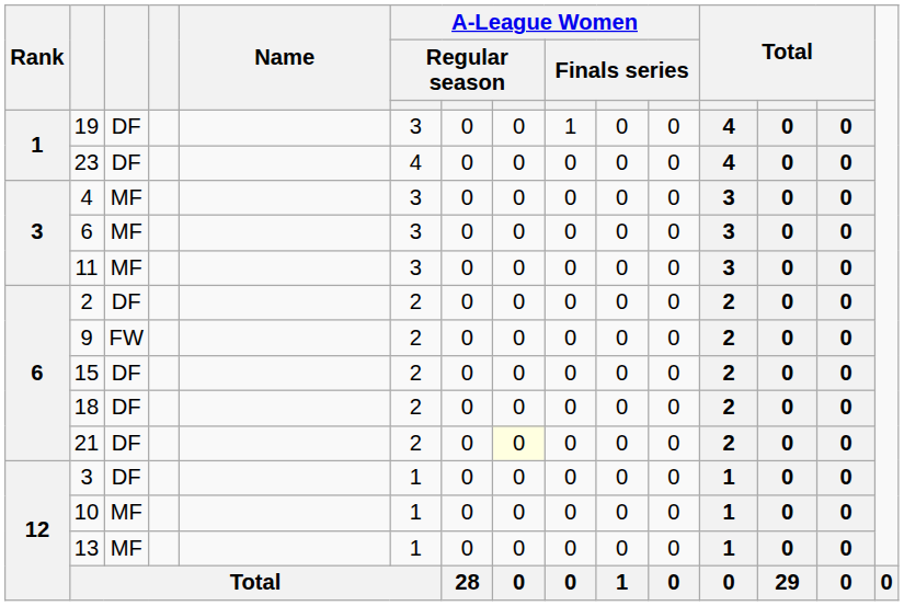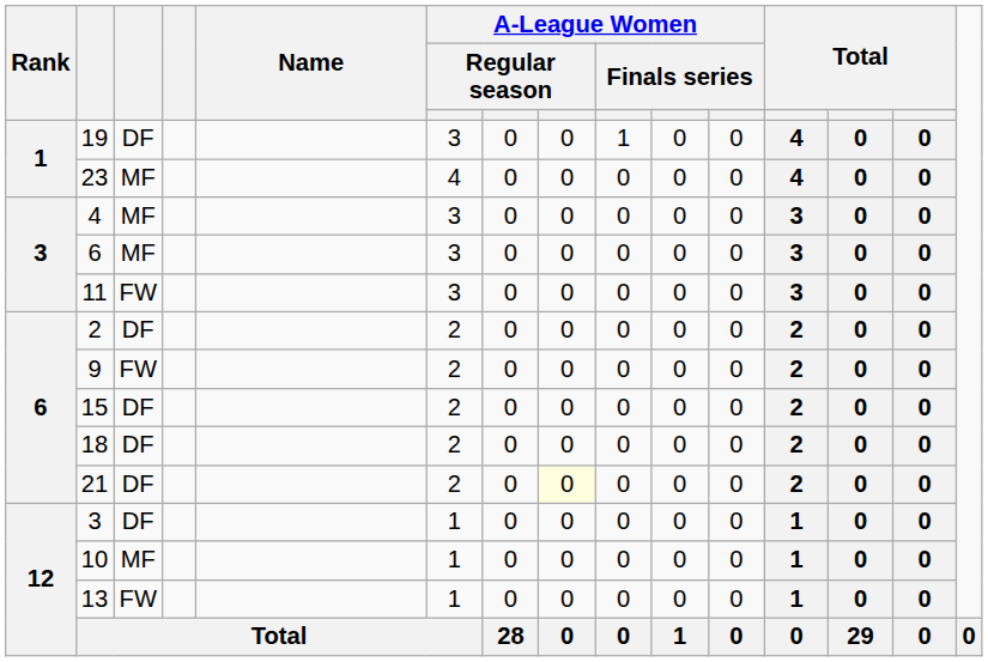 <table class="wikitable sortable" style="text-align:center;">
 <tr>
 <th rowspan="3" width="15">Rank</th>
 <th rowspan="3" width="15"></th>
 <th rowspan="3" width="15"></th>
 <th rowspan="3" width="15"></th>
 <th rowspan="3" width="145">Name</th>
 <th colspan="6" width="120"><a href='#'>A-League Women</a></th>
 <th colspan="3" rowspan="2" width="120">Total</th>
 </tr>
 <tr>
 <th colspan="3">Regular season</th>
 <th colspan="3">Finals series</th>
 </tr>
 <tr>
 <th style="width:30px"></th>
 <th style="width:30px"></th>
 <th style="width:30px"></th>
 <th style="width:30px"></th>
 <th style="width:30px"></th>
 <th style="width:30px"></th>
 <th style="width:30px"></th>
 <th style="width:30px"></th>
 <th style="width:30px"></th>
 </tr>
 <tr>
 <th rowspan="2">1</th>
 <td>19</td>
 <td>DF</td>
 <td></td>
 <td align="left"><br></td>
 <td>3</td>
 <td>0</td>
 <td>0<br></td>
 <td>1</td>
 <td>0</td>
 <td>0<br></td>
 <th>4</th>
 <th>0</th>
 <th>0</th>
 </tr>
 <tr>
 <td>23</td>
-<td>DF</td>
+<td>MF</td>
 <td></td>
 <td align="left"><br></td>
 <td>4</td>
 <td>0</td>
 <td>0<br></td>
 <td>0</td>
 <td>0</td>
 <td>0<br></td>
 <th>4</th>
 <th>0</th>
 <th>0</th>
 </tr>
 <tr>
 <th rowspan="3">3</th>
 <td>4</td>
 <td>MF</td>
 <td></td>
 <td align="left"><br></td>
 <td>3</td>
 <td>0</td>
 <td>0<br></td>
 <td>0</td>
 <td>0</td>
 <td>0<br></td>
 <th>3</th>
 <th>0</th>
 <th>0</th>
 </tr>
 <tr>
 <td>6</td>
 <td>MF</td>
 <td></td>
 <td align="left"><br></td>
 <td>3</td>
 <td>0</td>
 <td>0<br></td>
 <td>0</td>
 <td>0</td>
 <td>0<br></td>
 <th>3</th>
 <th>0</th>
 <th>0</th>
 </tr>
 <tr>
 <td>11</td>
-<td>MF</td>
+<td>FW</td>
 <td></td>
 <td align="left"><br></td>
 <td>3</td>
 <td>0</td>
 <td>0<br></td>
 <td>0</td>
 <td>0</td>
 <td>0<br></td>
 <th>3</th>
 <th>0</th>
 <th>0</th>
 </tr>
 <tr>
 <th rowspan="5">6</th>
 <td>2</td>
 <td>DF</td>
 <td></td>
 <td align="left"><br></td>
 <td>2</td>
 <td>0</td>
 <td>0<br></td>
 <td>0</td>
 <td>0</td>
 <td>0<br></td>
 <th>2</th>
 <th>0</th>
 <th>0</th>
 </tr>
 <tr>
 <td>9</td>
 <td>FW</td>
 <td></td>
 <td align="left"><br></td>
 <td>2</td>
 <td>0</td>
 <td>0<br></td>
 <td>0</td>
 <td>0</td>
 <td>0<br></td>
 <th>2</th>
 <th>0</th>
 <th>0</th>
 </tr>
 <tr>
 <td>15</td>
 <td>DF</td>
 <td></td>
 <td align="left"><br></td>
 <td>2</td>
 <td>0</td>
 <td>0<br></td>
 <td>0</td>
 <td>0</td>
 <td>0<br></td>
 <th>2</th>
 <th>0</th>
 <th>0</th>
 </tr>
 <tr>
 <td>18</td>
 <td>DF</td>
 <td></td>
 <td align="left"><br></td>
 <td>2</td>
 <td>0</td>
 <td>0<br></td>
 <td>0</td>
 <td>0</td>
 <td>0<br></td>
 <th>2</th>
 <th>0</th>
 <th>0</th>
 </tr>
 <tr>
 <td>21</td>
 <td>DF</td>
 <td></td>
 <td align="left"><br></td>
 <td>2</td>
 <td>0</td>
 <td style="background: lightyellow;">0<br></td>
 <td>0</td>
 <td>0</td>
 <td>0<br></td>
 <th>2</th>
 <th>0</th>
 <th>0</th>
 </tr>
 <tr>
 <th rowspan="5">12</th>
 <td>3</td>
 <td>DF</td>
 <td></td>
 <td align="left"><br></td>
 <td>1</td>
 <td>0</td>
 <td>0<br></td>
 <td>0</td>
 <td>0</td>
 <td>0<br></td>
 <th>1</th>
 <th>0</th>
 <th>0</th>
 </tr>
 <tr>
 <td>10</td>
 <td>MF</td>
 <td></td>
 <td align="left"><br></td>
 <td>1</td>
 <td>0</td>
 <td>0<br></td>
 <td>0</td>
 <td>0</td>
 <td>0<br></td>
 <th>1</th>
 <th>0</th>
 <th>0</th>
 </tr>
 <tr>
 <td>13</td>
-<td>MF</td>
+<td>FW</td>
 <td></td>
 <td align="left"><br></td>
 <td>1</td>
 <td>0</td>
 <td>0<br></td>
 <td>0</td>
 <td>0</td>
 <td>0<br></td>
 <th>1</th>
 <th>0</th>
 <th>0</th>
 </tr>
 <tr>
 <th colspan="5">Total<br></th>
 <th>28</th>
 <th>0</th>
 <th>0<br></th>
 <th>1</th>
 <th>0</th>
 <th>0<br></th>
 <th>29</th>
 <th>0</th>
 <th>0</th>
 </tr>
 </table>
